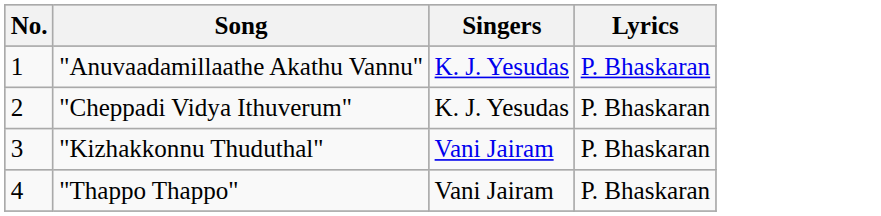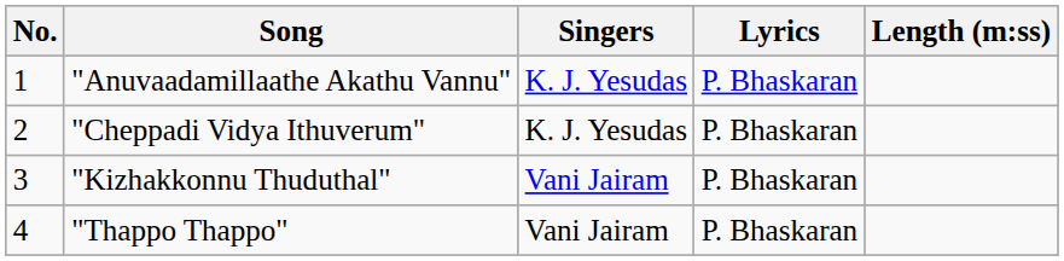 <table class="wikitable" style="font-size:95%;">
 <tr>
 <th>No.</th>
 <th>Song</th>
 <th>Singers</th>
 <th>Lyrics</th>
+<th>Length (m:ss)</th>
 </tr>
 <tr>
 <td>1</td>
 <td>"Anuvaadamillaathe Akathu Vannu"</td>
 <td><a href='#'>K. J. Yesudas</a></td>
 <td><a href='#'>P. Bhaskaran</a></td>
+<td></td>
 </tr>
 <tr>
 <td>2</td>
 <td>"Cheppadi Vidya Ithuverum"</td>
 <td>K. J. Yesudas</td>
 <td>P. Bhaskaran</td>
+<td></td>
 </tr>
 <tr>
 <td>3</td>
 <td>"Kizhakkonnu Thuduthal"</td>
 <td><a href='#'>Vani Jairam</a></td>
 <td>P. Bhaskaran</td>
+<td></td>
 </tr>
 <tr>
 <td>4</td>
 <td>"Thappo Thappo"</td>
 <td>Vani Jairam</td>
 <td>P. Bhaskaran</td>
+<td></td>
 </tr>
 </table>
